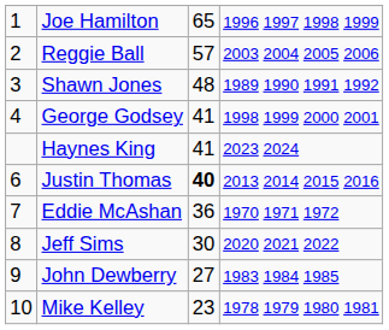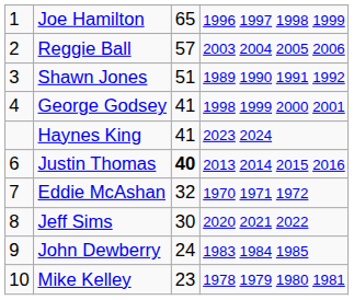 <table class="wikitable">
 <tr>
 </tr>
 <tr>
 <td>1</td>
 <td><a href='#'>Joe Hamilton</a></td>
 <td>65</td>
 <td style="font-size:80%;"><a href='#'>1996</a> <a href='#'>1997</a> <a href='#'>1998</a> <a href='#'>1999</a></td>
 </tr>
 <tr>
 <td>2</td>
 <td><a href='#'>Reggie Ball</a></td>
 <td>57</td>
 <td style="font-size:80%;"><a href='#'>2003</a> <a href='#'>2004</a> <a href='#'>2005</a> <a href='#'>2006</a></td>
 </tr>
 <tr>
 <td>3</td>
 <td><a href='#'>Shawn Jones</a></td>
-<td>48</td>
+<td>51</td>
 <td style="font-size:80%;"><a href='#'>1989</a> <a href='#'>1990</a> <a href='#'>1991</a> <a href='#'>1992</a></td>
 </tr>
 <tr>
 <td>4</td>
 <td><a href='#'>George Godsey</a></td>
 <td>41</td>
 <td style="font-size:80%;"><a href='#'>1998</a> <a href='#'>1999</a> <a href='#'>2000</a> <a href='#'>2001</a></td>
 </tr>
 <tr>
 <td></td>
 <td><a href='#'>Haynes King</a></td>
 <td>41</td>
 <td style="font-size:80%;"><a href='#'>2023</a> <a href='#'>2024</a></td>
 </tr>
 <tr>
 <td>6</td>
 <td><a href='#'>Justin Thomas</a></td>
 <td><strong>40</strong></td>
 <td style="font-size:80%;"><a href='#'>2013</a> <a href='#'>2014</a> <a href='#'>2015</a> <a href='#'>2016</a></td>
 </tr>
 <tr>
 <td>7</td>
 <td><a href='#'>Eddie McAshan</a></td>
-<td>36</td>
+<td>32</td>
 <td style="font-size:80%;"><a href='#'>1970</a> <a href='#'>1971</a> <a href='#'>1972</a></td>
 </tr>
 <tr>
 <td>8</td>
 <td><a href='#'>Jeff Sims</a></td>
 <td>30</td>
 <td style="font-size:80%;"><a href='#'>2020</a> <a href='#'>2021</a> <a href='#'>2022</a></td>
 </tr>
 <tr>
 <td>9</td>
 <td><a href='#'>John Dewberry</a></td>
-<td>27</td>
+<td>24</td>
 <td style="font-size:80%;"><a href='#'>1983</a> <a href='#'>1984</a> <a href='#'>1985</a></td>
 </tr>
 <tr>
 <td>10</td>
 <td><a href='#'>Mike Kelley</a></td>
 <td>23</td>
 <td style="font-size:80%;"><a href='#'>1978</a> <a href='#'>1979</a> <a href='#'>1980</a> <a href='#'>1981</a></td>
 </tr>
 </table>
